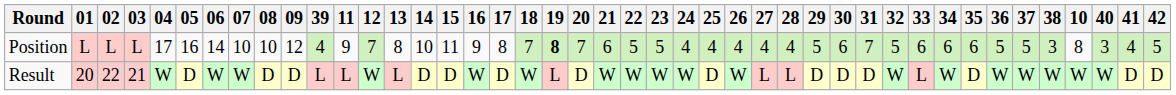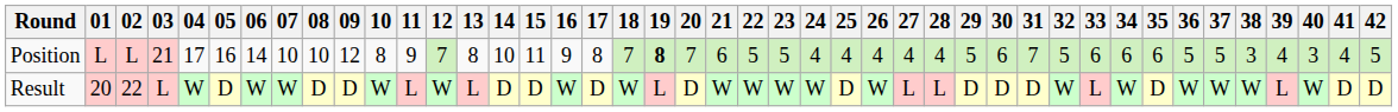 <table class=wikitable style="text-align:center;font-size: 100%">
 <tr>
 <th>Round</th>
 <th>01</th>
 <th>02</th>
 <th>03</th>
 <th>04</th>
 <th>05</th>
 <th>06</th>
 <th>07</th>
 <th>08</th>
 <th>09</th>
-<th>39</th>
+<th>10</th>
 <th>11</th>
 <th>12</th>
 <th>13</th>
 <th>14</th>
 <th>15</th>
 <th>16</th>
 <th>17</th>
 <th>18</th>
 <th>19</th>
 <th>20</th>
 <th>21</th>
 <th>22</th>
 <th>23</th>
 <th>24</th>
 <th>25</th>
 <th>26</th>
 <th>27</th>
 <th>28</th>
 <th>29</th>
 <th>30</th>
 <th>31</th>
 <th>32</th>
 <th>33</th>
 <th>34</th>
 <th>35</th>
 <th>36</th>
 <th>37</th>
 <th>38</th>
-<th>10</th>
+<th>39</th>
 <th>40</th>
 <th>41</th>
 <th>42</th>
 </tr>
 <tr>
 <td style="text-align:left;">Position</td>
 <td style="background:#ffcccc">L</td>
 <td style="background:#ffcccc">L</td>
-<td style="background:#ffcccc">L</td>
+<td style="background:#FFCCCC">21</td>
 <td>17</td>
 <td>16</td>
 <td>14</td>
 <td>10</td>
 <td>10</td>
 <td>12</td>
-<td style="background:#D0F0C0">4</td>
+<td>8</td>
 <td>9</td>
 <td style="background:#D0F0C0">7</td>
 <td>8</td>
 <td>10</td>
 <td>11</td>
 <td>9</td>
 <td>8</td>
 <td style="background:#D0F0C0">7</td>
 <td style="background:#D0F0C0"><strong>8</strong></td>
 <td style="background:#D0F0C0">7</td>
 <td style="background:#D0F0C0">6</td>
 <td style="background:#D0F0C0">5</td>
 <td style="background:#D0F0C0">5</td>
 <td style="background:#D0F0C0">4</td>
 <td style="background:#D0F0C0">4</td>
 <td style="background:#D0F0C0">4</td>
 <td style="background:#D0F0C0">4</td>
 <td style="background:#D0F0C0">4</td>
 <td style="background:#D0F0C0">5</td>
 <td style="background:#D0F0C0">6</td>
 <td style="background:#D0F0C0">7</td>
 <td style="background:#D0F0C0">5</td>
 <td style="background:#D0F0C0">6</td>
 <td style="background:#D0F0C0">6</td>
 <td style="background:#D0F0C0">6</td>
 <td style="background:#D0F0C0">5</td>
 <td style="background:#D0F0C0">5</td>
 <td style="background:#D0F0C0">3</td>
-<td>8</td>
+<td style="background:#D0F0C0">4</td>
 <td style="background:#D0F0C0">3</td>
 <td style="background:#D0F0C0">4</td>
 <td style="background:#D0F0C0">5</td>
 </tr>
 <tr>
 <td style="text-align:left;">Result</td>
 <td style="background:#FFCCCC">20</td>
 <td style="background:#FFCCCC">22</td>
-<td style="background:#FFCCCC">21</td>
+<td style="background:#ffcccc">L</td>
 <td style="background:#ccffcc">W</td>
 <td style="background:#ffffcc">D</td>
 <td style="background:#ccffcc">W</td>
 <td style="background:#ccffcc">W</td>
 <td style="background:#ffffcc">D</td>
 <td style="background:#ffffcc">D</td>
-<td style="background:#ffcccc">L</td>
+<td style="background:#ccffcc">W</td>
 <td style="background:#ffcccc">L</td>
 <td style="background:#ccffcc">W</td>
 <td style="background:#ffcccc">L</td>
 <td style="background:#ffffcc">D</td>
 <td style="background:#ffffcc">D</td>
 <td style="background:#ccffcc">W</td>
 <td style="background:#ffffcc">D</td>
 <td style="background:#ccffcc">W</td>
 <td style="background:#ffcccc">L</td>
 <td style="background:#ffffcc">D</td>
 <td style="background:#ccffcc">W</td>
 <td style="background:#ccffcc">W</td>
 <td style="background:#ccffcc">W</td>
 <td style="background:#ccffcc">W</td>
 <td style="background:#ffffcc">D</td>
 <td style="background:#ccffcc">W</td>
 <td style="background:#ffcccc">L</td>
 <td style="background:#ffcccc">L</td>
 <td style="background:#ffffcc">D</td>
 <td style="background:#ffffcc">D</td>
 <td style="background:#ffffcc">D</td>
 <td style="background:#ccffcc">W</td>
 <td style="background:#ffcccc">L</td>
 <td style="background:#ccffcc">W</td>
 <td style="background:#ffffcc">D</td>
 <td style="background:#ccffcc">W</td>
 <td style="background:#ccffcc">W</td>
 <td style="background:#ccffcc">W</td>
-<td style="background:#ccffcc">W</td>
+<td style="background:#ffcccc">L</td>
 <td style="background:#ccffcc">W</td>
 <td style="background:#ffffcc">D</td>
 <td style="background:#ffffcc">D</td>
 </tr>
 </table>
